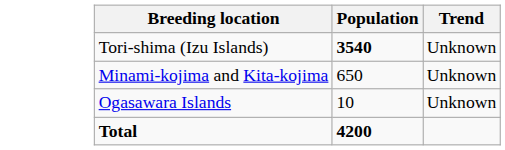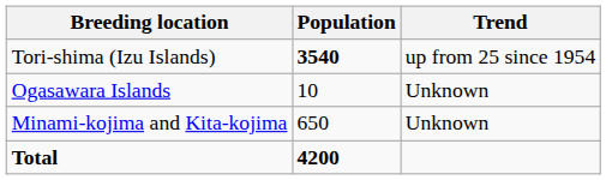 <table class="wikitable" style="float: right;">
 <tr>
 <th>Breeding location</th>
 <th>Population</th>
 <th>Trend</th>
 </tr>
 <tr>
 <td>Tori-shima (Izu Islands)</td>
 <td><strong>3540</strong></td>
+<td>up from 25 since 1954</td>
+</tr>
+<tr>
+<td><a href='#'>Ogasawara Islands</a></td>
+<td>10</td>
 <td>Unknown</td>
 </tr>
 <tr>
 <td><a href='#'>Minami-kojima</a> and <a href='#'>Kita-kojima</a></td>
 <td>650</td>
 <td>Unknown</td>
 </tr>
 <tr>
-<td><a href='#'>Ogasawara Islands</a></td>
-<td>10</td>
-<td>Unknown</td>
-</tr>
-<tr>
 <td><strong>Total</strong></td>
 <td><strong>4200</strong></td>
 <td></td>
 </tr>
 </table>
